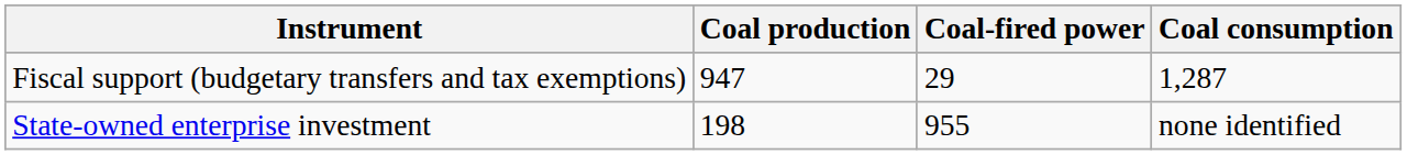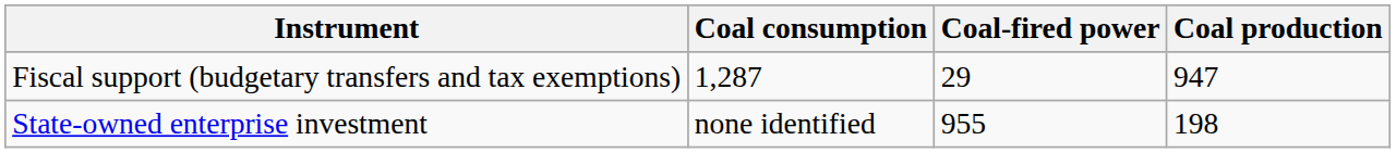 <table class="wikitable">
 <tr>
 <th>Instrument</th>
+<th>Coal consumption</th>
+<th>Coal-fired power</th>
 <th>Coal production</th>
-<th>Coal-fired power</th>
-<th>Coal consumption</th>
 </tr>
 <tr>
 <td>Fiscal support (budgetary transfers and tax exemptions)</td>
+<td>1,287</td>
+<td>29</td>
 <td>947</td>
-<td>29</td>
-<td>1,287</td>
 </tr>
 <tr>
 <td><a href='#'>State-owned enterprise</a> investment</td>
+<td>none identified</td>
+<td>955</td>
 <td>198</td>
-<td>955</td>
-<td>none identified</td>
 </tr>
 </table>
